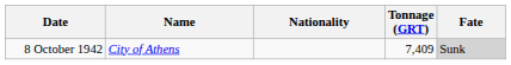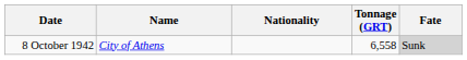 <table class="wikitable sortable">
 <tr>
 <th width="120px">Date</th>
 <th width="180px">Name</th>
 <th width="160px">Nationality</th>
 <th width="25px">Tonnage<br>(<a href='#'>GRT</a>)</th>
 <th width="80px">Fate</th>
 </tr>
 <tr>
 <td align="right">8 October 1942</td>
 <td align="left"><a href='#'><em>City of Athens</em></a></td>
 <td align="left"></td>
-<td align="right">7,409</td>
+<td align="right">6,558</td>
 <td align="left" style="background: lightgrey;">Sunk</td>
 </tr>
 </table>
